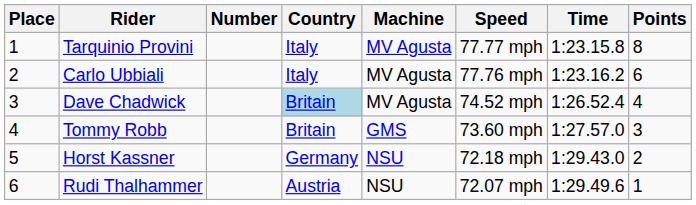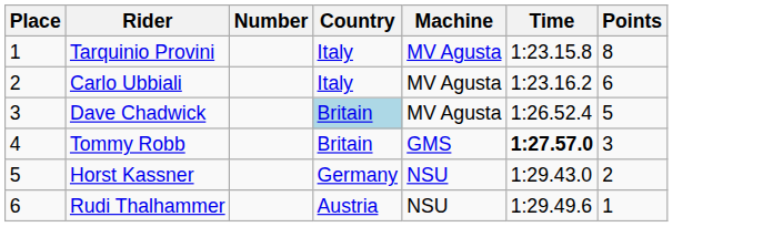 <table class="wikitable" style="font-size: 95%;">
 <tr>
 <th>Place</th>
 <th>Rider</th>
 <th>Number</th>
 <th>Country</th>
 <th>Machine</th>
-<th>Speed</th>
 <th>Time</th>
 <th>Points</th>
 </tr>
 <tr>
 <td>1</td>
 <td> <a href='#'>Tarquinio Provini</a></td>
 <td></td>
 <td><a href='#'>Italy</a></td>
 <td><a href='#'>MV Agusta</a></td>
-<td>77.77 mph</td>
 <td>1:23.15.8</td>
 <td>8</td>
 </tr>
 <tr>
 <td>2</td>
 <td> <a href='#'>Carlo Ubbiali</a></td>
 <td></td>
 <td><a href='#'>Italy</a></td>
 <td>MV Agusta</td>
-<td>77.76 mph</td>
 <td>1:23.16.2</td>
 <td>6</td>
 </tr>
 <tr>
 <td>3</td>
 <td> <a href='#'>Dave Chadwick</a></td>
 <td></td>
 <td style="background: lightblue;"><a href='#'>Britain</a></td>
 <td>MV Agusta</td>
-<td>74.52 mph</td>
 <td>1:26.52.4</td>
-<td>4</td>
+<td>5</td>
 </tr>
 <tr>
 <td>4</td>
 <td> <a href='#'>Tommy Robb</a></td>
 <td></td>
 <td><a href='#'>Britain</a></td>
 <td><a href='#'>GMS</a></td>
-<td>73.60 mph</td>
-<td>1:27.57.0</td>
+<td><strong>1:27.57.0</strong></td>
 <td>3</td>
 </tr>
 <tr>
 <td>5</td>
 <td> <a href='#'>Horst Kassner</a></td>
 <td></td>
 <td><a href='#'>Germany</a></td>
 <td><a href='#'>NSU</a></td>
-<td>72.18 mph</td>
 <td>1:29.43.0</td>
 <td>2</td>
 </tr>
 <tr>
 <td>6</td>
 <td> <a href='#'>Rudi Thalhammer</a></td>
 <td></td>
 <td><a href='#'>Austria</a></td>
 <td>NSU</td>
-<td>72.07 mph</td>
 <td>1:29.49.6</td>
 <td>1</td>
 </tr>
 </table>
